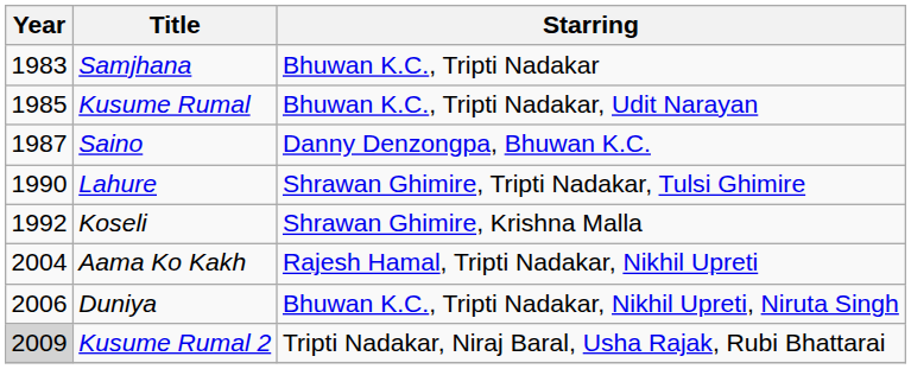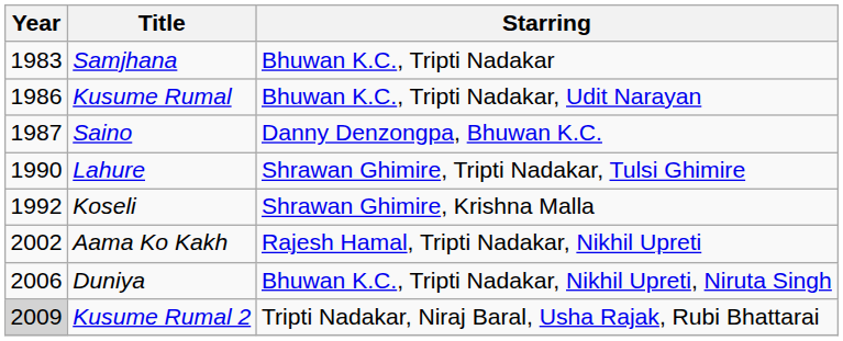 <table class="wikitable">
 <tr>
 <th>Year</th>
 <th>Title</th>
 <th>Starring</th>
 </tr>
 <tr>
 <td>1983</td>
 <td><em><a href='#'>Samjhana</a></em></td>
 <td><a href='#'>Bhuwan K.C.</a>, Tripti Nadakar</td>
 </tr>
 <tr>
-<td>1985</td>
+<td>1986</td>
 <td><em><a href='#'>Kusume Rumal</a></em></td>
 <td><a href='#'>Bhuwan K.C.</a>, Tripti Nadakar, <a href='#'>Udit Narayan</a></td>
 </tr>
 <tr>
 <td>1987</td>
 <td><em><a href='#'>Saino</a></em></td>
 <td><a href='#'>Danny Denzongpa</a>, <a href='#'>Bhuwan K.C.</a></td>
 </tr>
 <tr>
 <td>1990</td>
 <td><em><a href='#'>Lahure</a></em></td>
 <td><a href='#'>Shrawan Ghimire</a>, Tripti Nadakar, <a href='#'>Tulsi Ghimire</a></td>
 </tr>
 <tr>
 <td>1992</td>
 <td><em>Koseli</em></td>
 <td><a href='#'>Shrawan Ghimire</a>, Krishna Malla</td>
 </tr>
 <tr>
-<td>2004</td>
+<td>2002</td>
 <td><em>Aama Ko Kakh</em></td>
 <td><a href='#'>Rajesh Hamal</a>, Tripti Nadakar, <a href='#'>Nikhil Upreti</a></td>
 </tr>
 <tr>
 <td>2006</td>
 <td><em>Duniya</em></td>
 <td><a href='#'>Bhuwan K.C.</a>, Tripti Nadakar, <a href='#'>Nikhil Upreti</a>, <a href='#'>Niruta Singh</a></td>
 </tr>
 <tr>
 <td style="background: lightgrey;">2009</td>
 <td><em><a href='#'>Kusume Rumal 2</a></em></td>
 <td>Tripti Nadakar, Niraj Baral, <a href='#'>Usha Rajak</a>, Rubi Bhattarai</td>
 </tr>
 <tr>
 </tr>
 </table>
